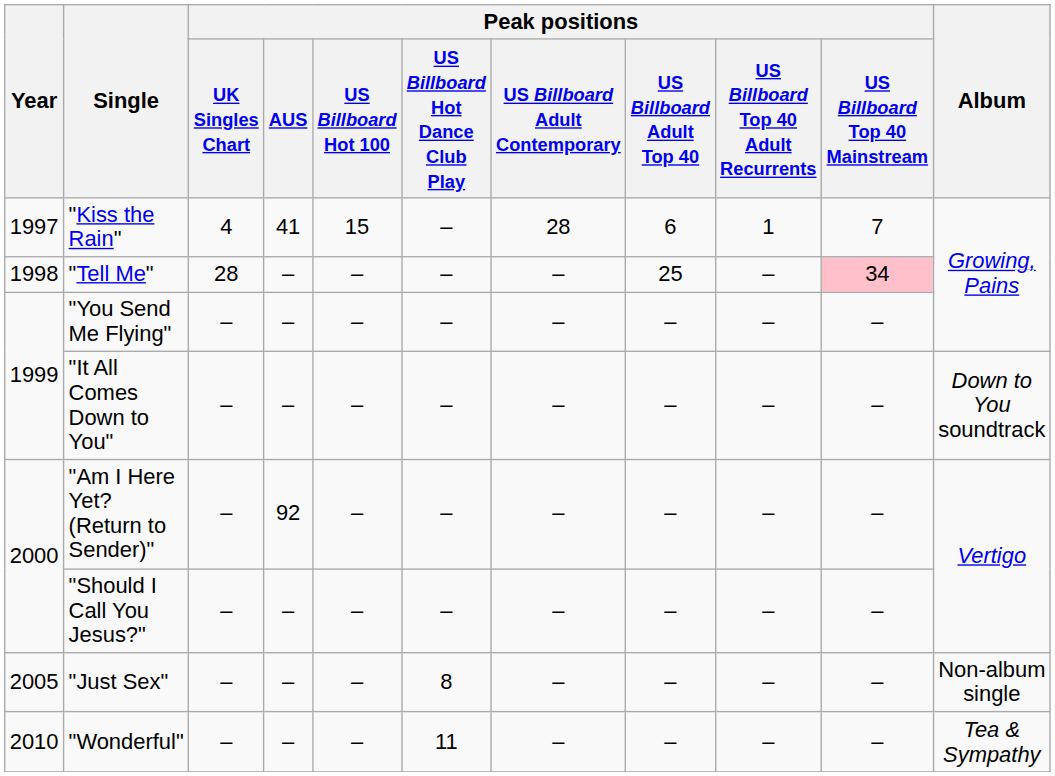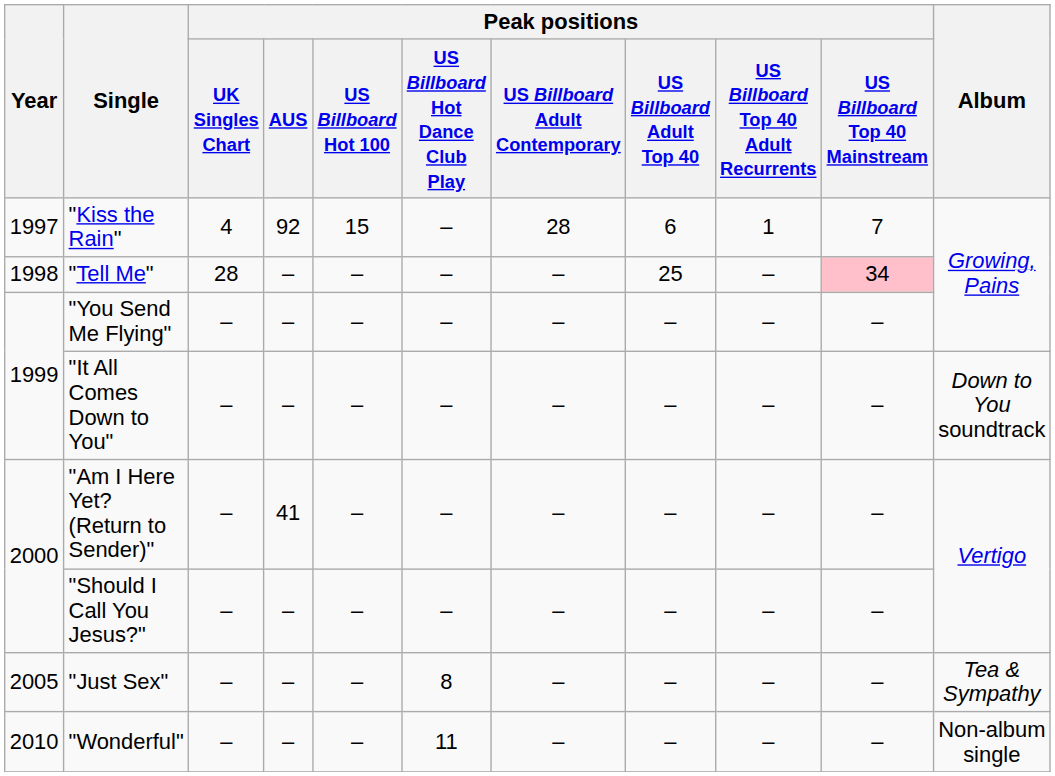 <table class="wikitable">
 <tr>
 <th ! rowspan="2">Year</th>
 <th ! rowspan="2">Single</th>
 <th ! colspan="8">Peak positions</th>
 <th ! rowspan="2">Album</th>
 </tr>
 <tr style="background:#fff;">
 <th style="width:70px;"><small><a href='#'>UK Singles Chart</a></small></th>
 <th style="width:70px;"><small><a href='#'>AUS</a></small><br></th>
 <th style="width:70px;"><small><a href='#'>US <em>Billboard</em> Hot 100</a></small></th>
 <th style="width:70px;"><small><a href='#'>US <em>Billboard</em> Hot Dance Club Play</a></small></th>
 <th style="width:70px;"><small><a href='#'>US <em>Billboard</em> Adult Contemporary</a></small></th>
 <th style="width:70px;"><small><a href='#'>US <em>Billboard</em> Adult Top 40</a></small></th>
 <th style="width:70px;"><small><a href='#'>US <em>Billboard</em> Top 40 Adult Recurrents</a></small></th>
 <th style="width:70px;"><small><a href='#'>US <em>Billboard</em> Top 40 Mainstream</a></small></th>
 </tr>
 <tr>
 <td style="text-align:center;">1997</td>
 <td align="left">"<a href='#'>Kiss the Rain</a>"</td>
 <td style="text-align:center;">4</td>
-<td style="text-align:center;">41</td>
+<td style="text-align:center;">92</td>
 <td style="text-align:center;">15</td>
 <td style="text-align:center;">–</td>
 <td style="text-align:center;">28</td>
 <td style="text-align:center;">6</td>
 <td style="text-align:center;">1</td>
 <td style="text-align:center;">7</td>
 <td style="text-align:center;" rowspan="3"><em><a href='#'>Growing, Pains</a></em></td>
 </tr>
 <tr>
 <td style="text-align:center;">1998</td>
 <td align="left">"<a href='#'>Tell Me</a>"</td>
 <td style="text-align:center;">28</td>
 <td style="text-align:center;">–</td>
 <td style="text-align:center;">–</td>
 <td style="text-align:center;">–</td>
 <td style="text-align:center;">–</td>
 <td style="text-align:center;">25</td>
 <td style="text-align:center;">–</td>
 <td style="background: pink; text-align:center;">34</td>
 </tr>
 <tr>
 <td style="text-align:center;" rowspan="2">1999</td>
 <td align="left">"You Send Me Flying"</td>
 <td style="text-align:center;">–</td>
 <td style="text-align:center;">–</td>
 <td style="text-align:center;">–</td>
 <td style="text-align:center;">–</td>
 <td style="text-align:center;">–</td>
 <td style="text-align:center;">–</td>
 <td style="text-align:center;">–</td>
 <td style="text-align:center;">–</td>
 </tr>
 <tr>
 <td align="left">"It All Comes Down to You"</td>
 <td style="text-align:center;">–</td>
 <td style="text-align:center;">–</td>
 <td style="text-align:center;">–</td>
 <td style="text-align:center;">–</td>
 <td style="text-align:center;">–</td>
 <td style="text-align:center;">–</td>
 <td style="text-align:center;">–</td>
 <td style="text-align:center;">–</td>
 <td style="text-align:center;"><em>Down to You</em> soundtrack</td>
 </tr>
 <tr>
 <td style="text-align:center;" rowspan="2">2000</td>
 <td align="left">"Am I Here Yet? (Return to Sender)"</td>
 <td style="text-align:center;">–</td>
-<td style="text-align:center;">92</td>
+<td style="text-align:center;">41</td>
 <td style="text-align:center;">–</td>
 <td style="text-align:center;">–</td>
 <td style="text-align:center;">–</td>
 <td style="text-align:center;">–</td>
 <td style="text-align:center;">–</td>
 <td style="text-align:center;">–</td>
 <td style="text-align:center;" rowspan="2"><em><a href='#'>Vertigo</a></em></td>
 </tr>
 <tr>
 <td align="left">"Should I Call You Jesus?"</td>
 <td style="text-align:center;">–</td>
 <td style="text-align:center;">–</td>
 <td style="text-align:center;">–</td>
 <td style="text-align:center;">–</td>
 <td style="text-align:center;">–</td>
 <td style="text-align:center;">–</td>
 <td style="text-align:center;">–</td>
 <td style="text-align:center;">–</td>
 </tr>
 <tr>
 <td style="text-align:center;">2005</td>
 <td align="left">"Just Sex"</td>
 <td style="text-align:center;">–</td>
 <td style="text-align:center;">–</td>
 <td style="text-align:center;">–</td>
 <td style="text-align:center;">8</td>
 <td style="text-align:center;">–</td>
 <td style="text-align:center;">–</td>
 <td style="text-align:center;">–</td>
 <td style="text-align:center;">–</td>
-<td style="text-align:center;">Non-album single</td>
+<td style="text-align:center;"><em>Tea & Sympathy</em></td>
 </tr>
 <tr>
 <td style="text-align:center;">2010</td>
 <td align="left">"Wonderful"</td>
 <td style="text-align:center;">–</td>
 <td style="text-align:center;">–</td>
 <td style="text-align:center;">–</td>
 <td style="text-align:center;">11</td>
 <td style="text-align:center;">–</td>
 <td style="text-align:center;">–</td>
 <td style="text-align:center;">–</td>
 <td style="text-align:center;">–</td>
-<td style="text-align:center;"><em>Tea & Sympathy</em></td>
+<td style="text-align:center;">Non-album single</td>
 </tr>
 </table>
